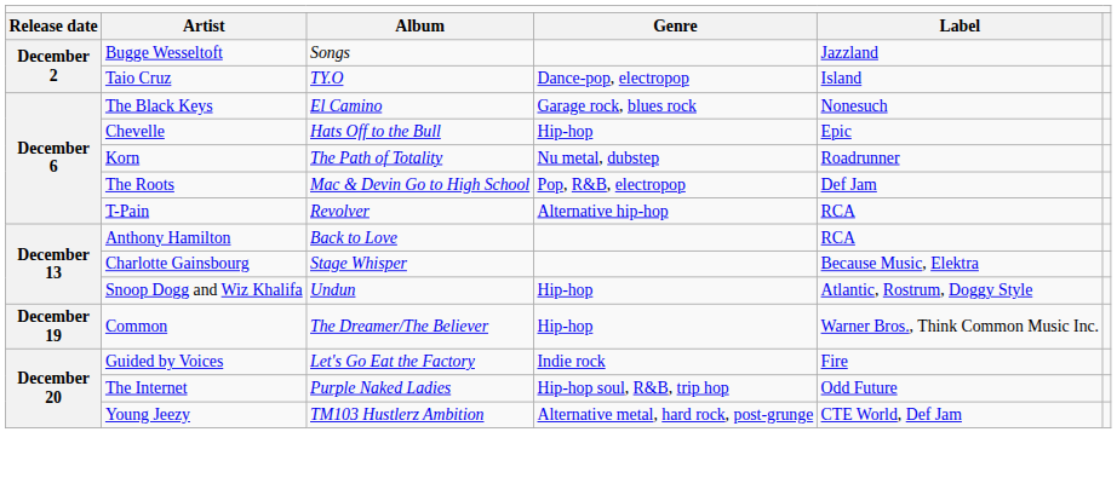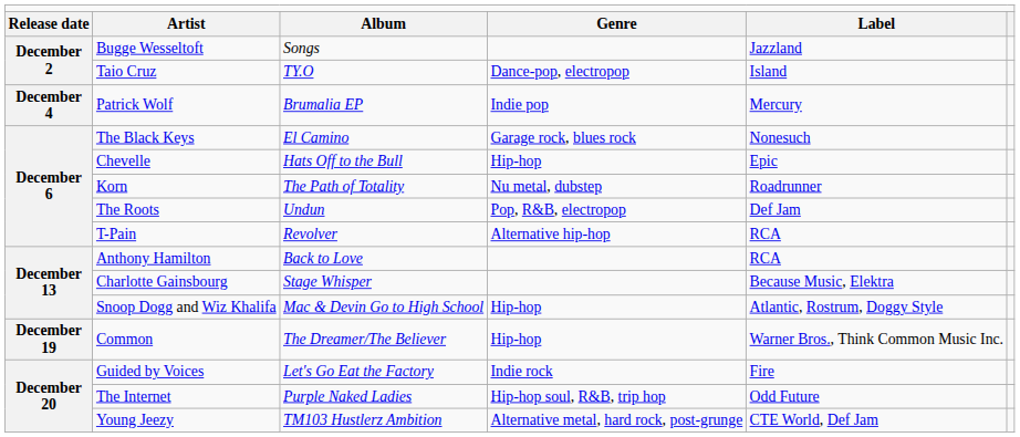 <table class="wikitable plainrowheaders">
 <tr>
 <td colspan="6" style="text-align:center;"></td>
 </tr>
 <tr>
 <th scope="col">Release date</th>
 <th scope="col">Artist</th>
 <th scope="col">Album</th>
 <th scope="col">Genre</th>
 <th scope="col">Label</th>
 <th scope="col"></th>
 </tr>
 <tr>
 <th scope="row" rowspan="2" style="text-align:center;">December<br>2</th>
 <td><a href='#'>Bugge Wesseltoft</a></td>
 <td><em>Songs</em></td>
 <td></td>
 <td><a href='#'>Jazzland</a></td>
 <td></td>
 </tr>
 <tr>
 <td><a href='#'>Taio Cruz</a></td>
 <td><em><a href='#'>TY.O</a></em></td>
 <td><a href='#'>Dance-pop</a>, <a href='#'>electropop</a></td>
 <td><a href='#'>Island</a></td>
 <td></td>
 </tr>
 <tr>
+<th scope="row" style="text-align:center;">December<br>4</th>
+<td><a href='#'>Patrick Wolf</a></td>
+<td><em><a href='#'>Brumalia EP</a></em></td>
+<td><a href='#'>Indie pop</a></td>
+<td><a href='#'>Mercury</a></td>
+<td></td>
+</tr>
+<tr>
 <th scope="row" rowspan="5" style="text-align:center;">December<br>6</th>
 <td><a href='#'>The Black Keys</a></td>
 <td><em><a href='#'>El Camino</a></em></td>
 <td><a href='#'>Garage rock</a>, <a href='#'>blues rock</a></td>
 <td><a href='#'>Nonesuch</a></td>
 <td></td>
 </tr>
 <tr>
 <td><a href='#'>Chevelle</a></td>
 <td><em><a href='#'>Hats Off to the Bull</a></em></td>
 <td><a href='#'>Hip-hop</a></td>
 <td><a href='#'>Epic</a></td>
 <td></td>
 </tr>
 <tr>
 <td><a href='#'>Korn</a></td>
 <td><em><a href='#'>The Path of Totality</a></em></td>
 <td><a href='#'>Nu metal</a>, <a href='#'>dubstep</a></td>
 <td><a href='#'>Roadrunner</a></td>
 <td></td>
 </tr>
 <tr>
 <td><a href='#'>The Roots</a></td>
-<td><em><a href='#'>Mac & Devin Go to High School</a></em></td>
+<td><em><a href='#'>Undun</a></em></td>
 <td><a href='#'>Pop</a>, <a href='#'>R&B</a>, <a href='#'>electropop</a></td>
 <td><a href='#'>Def Jam</a></td>
 <td></td>
 </tr>
 <tr>
 <td><a href='#'>T-Pain</a></td>
 <td><em><a href='#'>Revolver</a></em></td>
 <td><a href='#'>Alternative hip-hop</a></td>
 <td><a href='#'>RCA</a></td>
 <td></td>
 </tr>
 <tr>
 <th scope="row" rowspan="3" style="text-align:center;">December<br>13</th>
 <td><a href='#'>Anthony Hamilton</a></td>
 <td><em><a href='#'>Back to Love</a></em></td>
 <td></td>
 <td><a href='#'>RCA</a></td>
 <td></td>
 </tr>
 <tr>
 <td><a href='#'>Charlotte Gainsbourg</a></td>
 <td><em><a href='#'>Stage Whisper</a></em></td>
 <td></td>
 <td><a href='#'>Because Music</a>, <a href='#'>Elektra</a></td>
 <td></td>
 </tr>
 <tr>
 <td><a href='#'>Snoop Dogg</a> and <a href='#'>Wiz Khalifa</a></td>
-<td><em><a href='#'>Undun</a></em></td>
+<td><em><a href='#'>Mac & Devin Go to High School</a></em></td>
 <td><a href='#'>Hip-hop</a></td>
 <td><a href='#'>Atlantic</a>, <a href='#'>Rostrum</a>, <a href='#'>Doggy Style</a></td>
 <td></td>
 </tr>
 <tr>
 <th scope="row" style="text-align:center;">December<br>19</th>
 <td><a href='#'>Common</a></td>
 <td><em><a href='#'>The Dreamer/The Believer</a></em></td>
 <td><a href='#'>Hip-hop</a></td>
 <td><a href='#'>Warner Bros.</a>, Think Common Music Inc.</td>
 <td></td>
 </tr>
 <tr>
 <th scope="row" rowspan="3" style="text-align:center;">December<br>20</th>
 <td><a href='#'>Guided by Voices</a></td>
 <td><em><a href='#'>Let's Go Eat the Factory</a></em></td>
 <td><a href='#'>Indie rock</a></td>
 <td><a href='#'>Fire</a></td>
 <td></td>
 </tr>
 <tr>
 <td><a href='#'>The Internet</a></td>
 <td><em><a href='#'>Purple Naked Ladies</a></em></td>
 <td><a href='#'>Hip-hop soul</a>, <a href='#'>R&B</a>, <a href='#'>trip hop</a></td>
 <td><a href='#'>Odd Future</a></td>
 <td></td>
 </tr>
 <tr>
 <td><a href='#'>Young Jeezy</a></td>
 <td><em><a href='#'>TM103 Hustlerz Ambition</a></em></td>
 <td><a href='#'>Alternative metal</a>, <a href='#'>hard rock</a>, <a href='#'>post-grunge</a></td>
 <td><a href='#'>CTE World</a>, <a href='#'>Def Jam</a></td>
 <td></td>
 </tr>
 </table>
